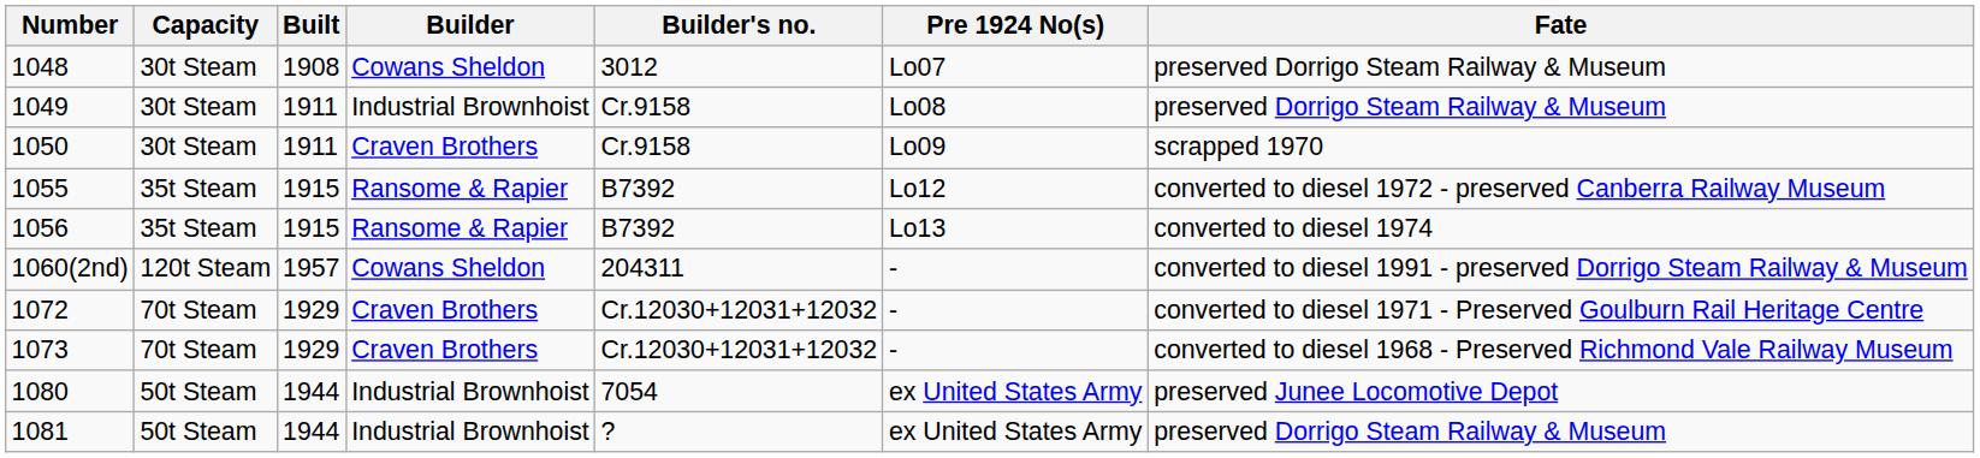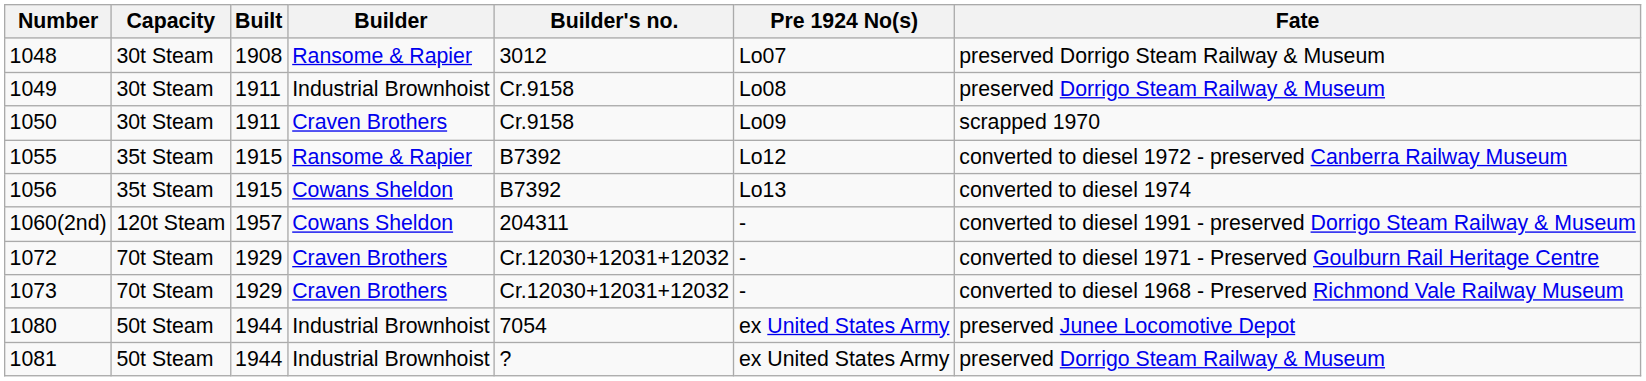 <table class="wikitable">
 <tr>
 <th>Number</th>
 <th>Capacity</th>
 <th>Built</th>
 <th>Builder</th>
 <th>Builder's no.</th>
 <th>Pre 1924 No(s)</th>
 <th>Fate</th>
 </tr>
 <tr>
 <td>1048</td>
 <td>30t Steam</td>
 <td>1908</td>
-<td><a href='#'>Cowans Sheldon</a></td>
+<td><a href='#'>Ransome & Rapier</a></td>
 <td>3012</td>
 <td>Lo07</td>
 <td>preserved Dorrigo Steam Railway & Museum</td>
 </tr>
 <tr>
 <td>1049</td>
 <td>30t Steam</td>
 <td>1911</td>
 <td>Industrial Brownhoist</td>
 <td>Cr.9158</td>
 <td>Lo08</td>
 <td>preserved <a href='#'>Dorrigo Steam Railway & Museum</a></td>
 </tr>
 <tr>
 <td>1050</td>
 <td>30t Steam</td>
 <td>1911</td>
 <td><a href='#'>Craven Brothers</a></td>
 <td>Cr.9158</td>
 <td>Lo09</td>
 <td>scrapped 1970</td>
 </tr>
 <tr>
 <td>1055</td>
 <td>35t Steam</td>
 <td>1915</td>
 <td><a href='#'>Ransome & Rapier</a></td>
 <td>B7392</td>
 <td>Lo12</td>
 <td>converted to diesel 1972 - preserved <a href='#'>Canberra Railway Museum</a></td>
 </tr>
 <tr>
 <td>1056</td>
 <td>35t Steam</td>
 <td>1915</td>
-<td><a href='#'>Ransome & Rapier</a></td>
+<td><a href='#'>Cowans Sheldon</a></td>
 <td>B7392</td>
 <td>Lo13</td>
 <td>converted to diesel 1974</td>
 </tr>
 <tr>
 <td>1060(2nd)</td>
 <td>120t Steam</td>
 <td>1957</td>
 <td><a href='#'>Cowans Sheldon</a></td>
 <td>204311</td>
 <td>-</td>
 <td>converted to diesel 1991 - preserved <a href='#'>Dorrigo Steam Railway & Museum</a></td>
 </tr>
 <tr>
 <td>1072</td>
 <td>70t Steam</td>
 <td>1929</td>
 <td><a href='#'>Craven Brothers</a></td>
 <td>Cr.12030+12031+12032</td>
 <td>-</td>
 <td>converted to diesel 1971 - Preserved <a href='#'>Goulburn Rail Heritage Centre</a></td>
 </tr>
 <tr>
 <td>1073</td>
 <td>70t Steam</td>
 <td>1929</td>
 <td><a href='#'>Craven Brothers</a></td>
 <td>Cr.12030+12031+12032</td>
 <td>-</td>
 <td>converted to diesel 1968 - Preserved <a href='#'>Richmond Vale Railway Museum</a></td>
 </tr>
 <tr>
 <td>1080</td>
 <td>50t Steam</td>
 <td>1944</td>
 <td>Industrial Brownhoist</td>
 <td>7054</td>
 <td>ex <a href='#'>United States Army</a></td>
 <td>preserved <a href='#'>Junee Locomotive Depot</a></td>
 </tr>
 <tr>
 <td>1081</td>
 <td>50t Steam</td>
 <td>1944</td>
 <td>Industrial Brownhoist</td>
 <td>?</td>
 <td>ex United States Army</td>
 <td>preserved <a href='#'>Dorrigo Steam Railway & Museum</a></td>
 </tr>
 </table>
